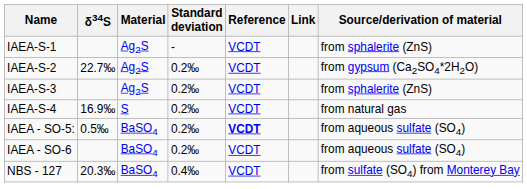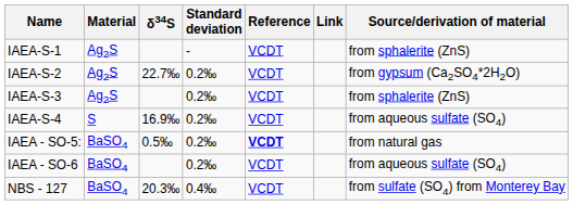 <table class="wikitable sortable mw-collapsible">
 <tr>
 <th>Name</th>
+<th>Material</th>
 <th>δ<sup>34</sup>S</th>
-<th>Material</th>
 <th>Standard<br>deviation</th>
 <th>Reference</th>
 <th>Link</th>
 <th>Source/derivation of material</th>
 </tr>
 <tr>
 <td>IAEA-S-1</td>
+<td><a href='#'>Ag<sub>2</sub>S</a></td>
 <td></td>
-<td><a href='#'>Ag<sub>2</sub>S</a></td>
 <td>-</td>
 <td><a href='#'>VCDT</a></td>
 <td></td>
 <td>from <a href='#'>sphalerite</a> (ZnS)</td>
 </tr>
 <tr>
 <td>IAEA-S-2</td>
+<td><a href='#'>Ag<sub>2</sub>S</a></td>
 <td>22.7‰</td>
-<td><a href='#'>Ag<sub>2</sub>S</a></td>
 <td>0.2‰</td>
 <td><a href='#'>VCDT</a></td>
 <td></td>
 <td>from <a href='#'>gypsum</a> (Ca<sub>2</sub>SO<sub>4</sub>*2H<sub>2</sub>O)</td>
 </tr>
 <tr>
 <td>IAEA-S-3</td>
+<td><a href='#'>Ag<sub>2</sub>S</a></td>
 <td></td>
-<td><a href='#'>Ag<sub>2</sub>S</a></td>
 <td>0.2‰</td>
 <td><a href='#'>VCDT</a></td>
 <td></td>
 <td>from <a href='#'>sphalerite</a> (ZnS)</td>
 </tr>
 <tr>
 <td>IAEA-S-4</td>
+<td><a href='#'>S</a></td>
 <td>16.9‰</td>
-<td><a href='#'>S</a></td>
 <td>0.2‰</td>
 <td><a href='#'>VCDT</a></td>
+<td></td>
+<td>from aqueous <a href='#'>sulfate</a> (SO<sub>4</sub>)</td>
+</tr>
+<tr>
+<td>IAEA - SO-5:</td>
+<td><a href='#'>BaSO<sub>4</sub></a></td>
+<td>0.5‰</td>
+<td>0.2‰</td>
+<td><strong><a href='#'>VCDT</a></strong></td>
 <td></td>
 <td>from natural gas</td>
 </tr>
 <tr>
-<td>IAEA - SO-5:</td>
-<td>0.5‰</td>
+<td>IAEA - SO-6</td>
 <td><a href='#'>BaSO<sub>4</sub></a></td>
-<td>0.2‰</td>
-<td><strong><a href='#'>VCDT</a></strong></td>
 <td></td>
-<td>from aqueous <a href='#'>sulfate</a> (SO<sub>4</sub>)</td>
-</tr>
-<tr>
-<td>IAEA - SO-6</td>
-<td></td>
-<td><a href='#'>BaSO<sub>4</sub></a></td>
 <td>0.2‰</td>
 <td><a href='#'>VCDT</a></td>
 <td></td>
 <td>from aqueous <a href='#'>sulfate</a> (SO<sub>4</sub>)</td>
 </tr>
 <tr>
 <td>NBS - 127</td>
+<td><a href='#'>BaSO<sub>4</sub></a></td>
 <td>20.3‰</td>
-<td><a href='#'>BaSO<sub>4</sub></a></td>
 <td>0.4‰</td>
 <td><a href='#'>VCDT</a></td>
 <td></td>
 <td>from <a href='#'>sulfate</a> (SO<sub>4</sub>) from <a href='#'>Monterey Bay</a></td>
 </tr>
 </table>
